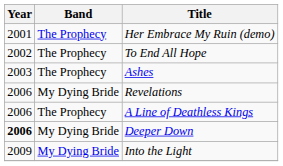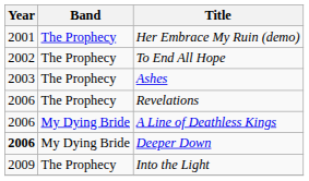 <table class="wikitable">
 <tr>
 <th>Year</th>
 <th>Band</th>
 <th>Title</th>
 </tr>
 <tr>
 <td>2001</td>
 <td><a href='#'>The Prophecy</a></td>
 <td><em>Her Embrace My Ruin (demo)</em></td>
 </tr>
 <tr>
 <td>2002</td>
 <td>The Prophecy</td>
 <td><em>To End All Hope</em></td>
 </tr>
 <tr>
 <td>2003</td>
 <td>The Prophecy</td>
 <td><em><a href='#'>Ashes</a></em></td>
 </tr>
 <tr>
 <td>2006</td>
-<td>My Dying Bride</td>
+<td>The Prophecy</td>
 <td><em>Revelations</em></td>
 </tr>
 <tr>
 <td>2006</td>
-<td>The Prophecy</td>
+<td><a href='#'>My Dying Bride</a></td>
 <td><em><a href='#'>A Line of Deathless Kings</a></em></td>
 </tr>
 <tr>
 <td><strong>2006</strong></td>
 <td>My Dying Bride</td>
 <td><em><a href='#'>Deeper Down</a></em></td>
 </tr>
 <tr>
 <td>2009</td>
-<td><a href='#'>My Dying Bride</a></td>
+<td>The Prophecy</td>
 <td><em>Into the Light</em></td>
 </tr>
 <tr>
 </tr>
 </table>
